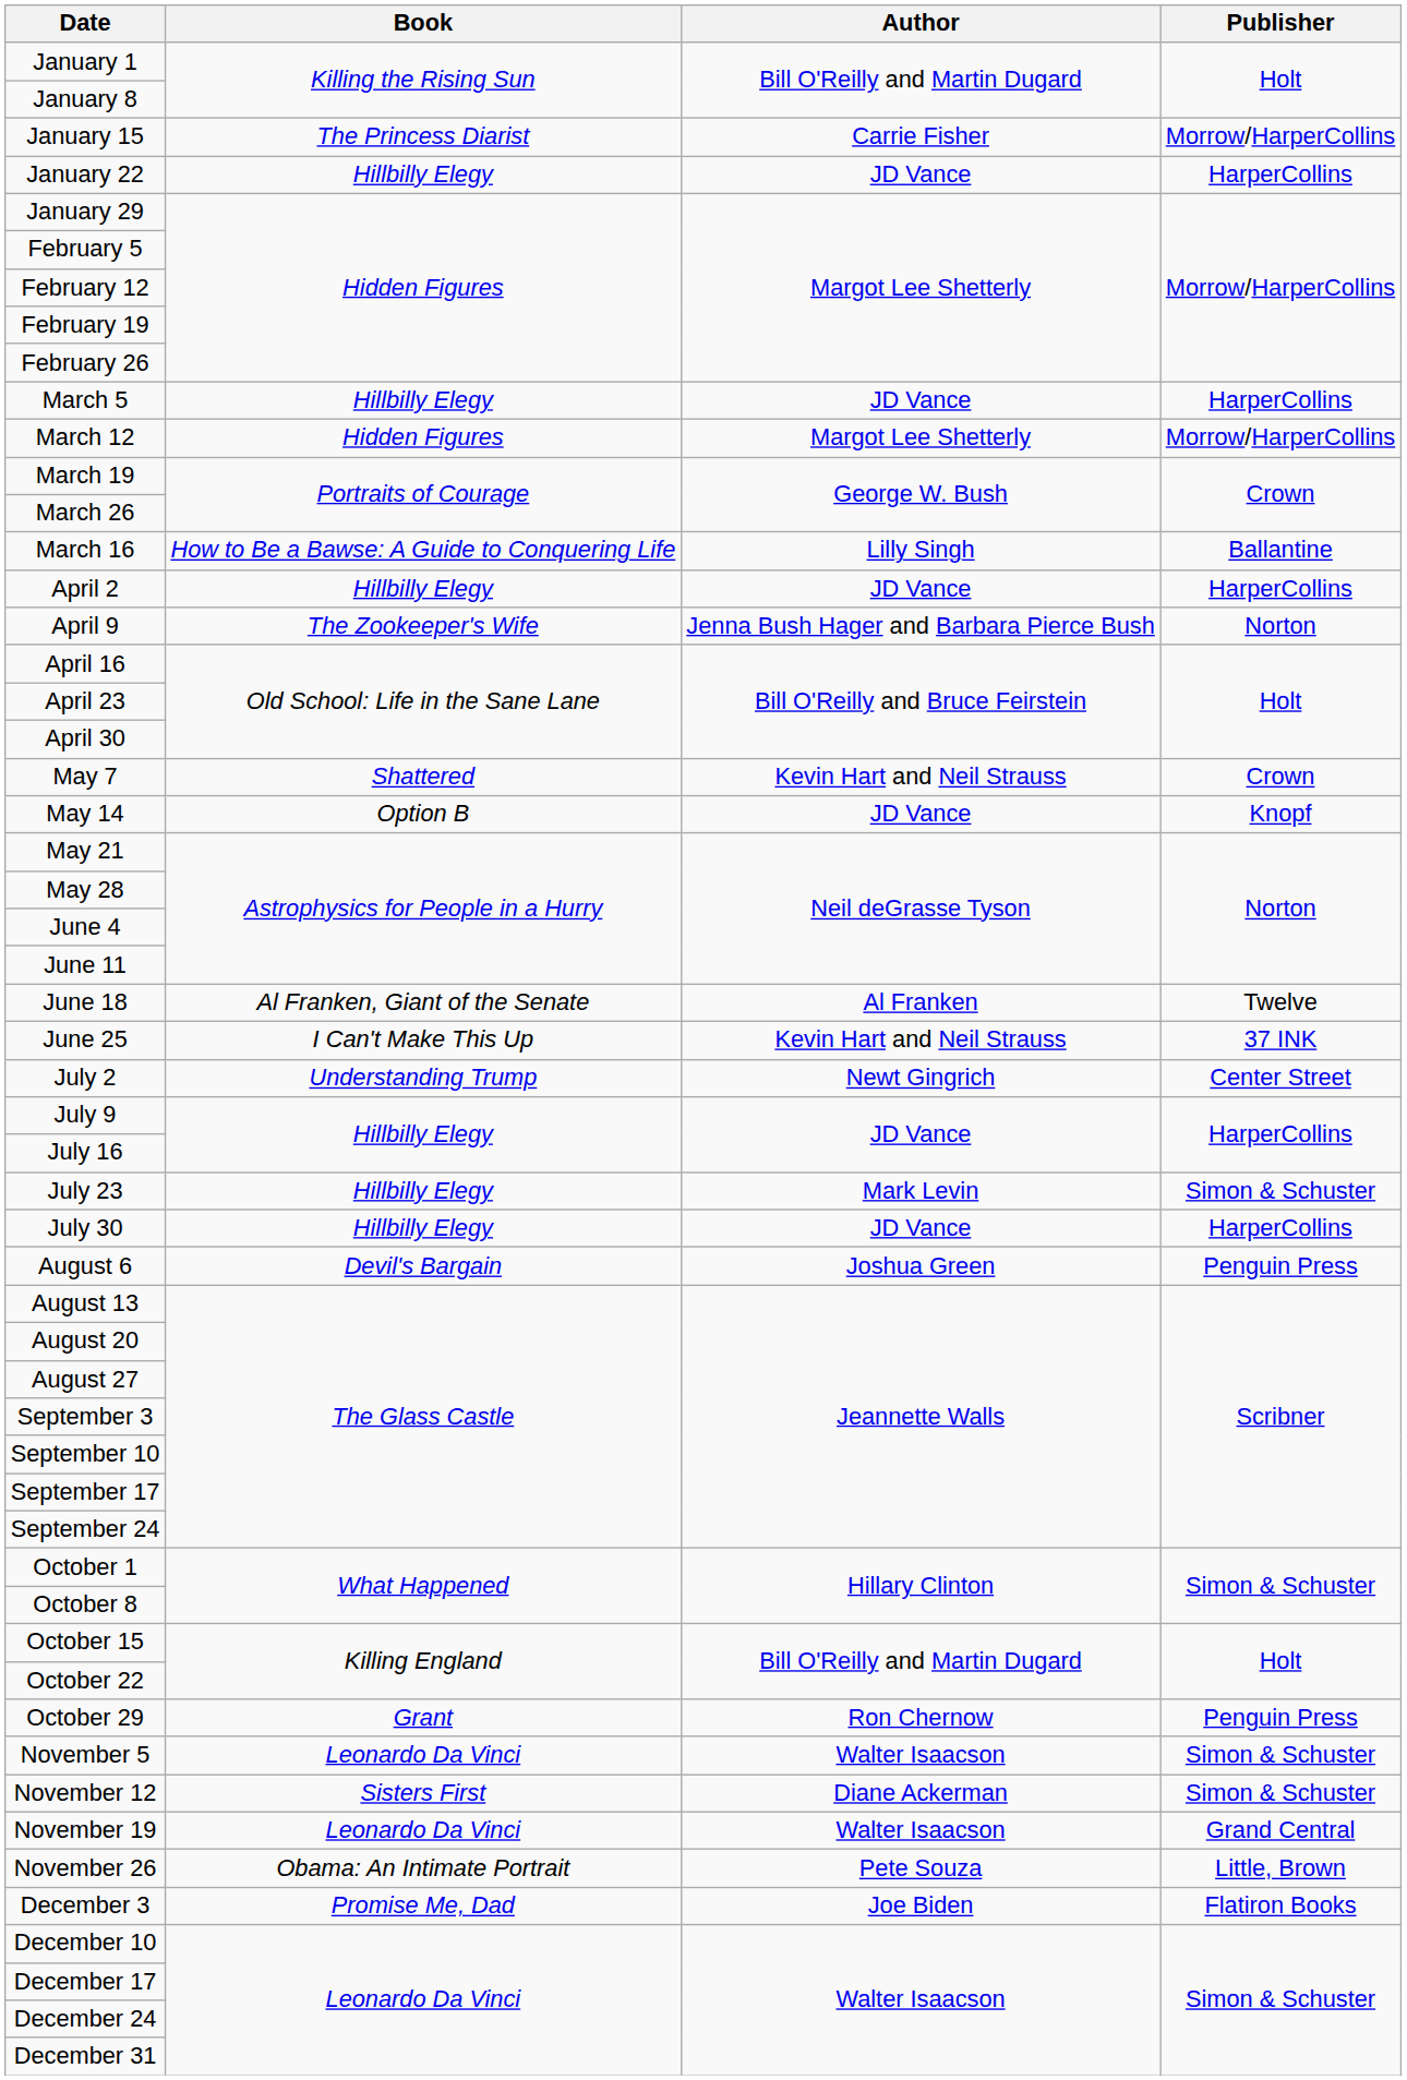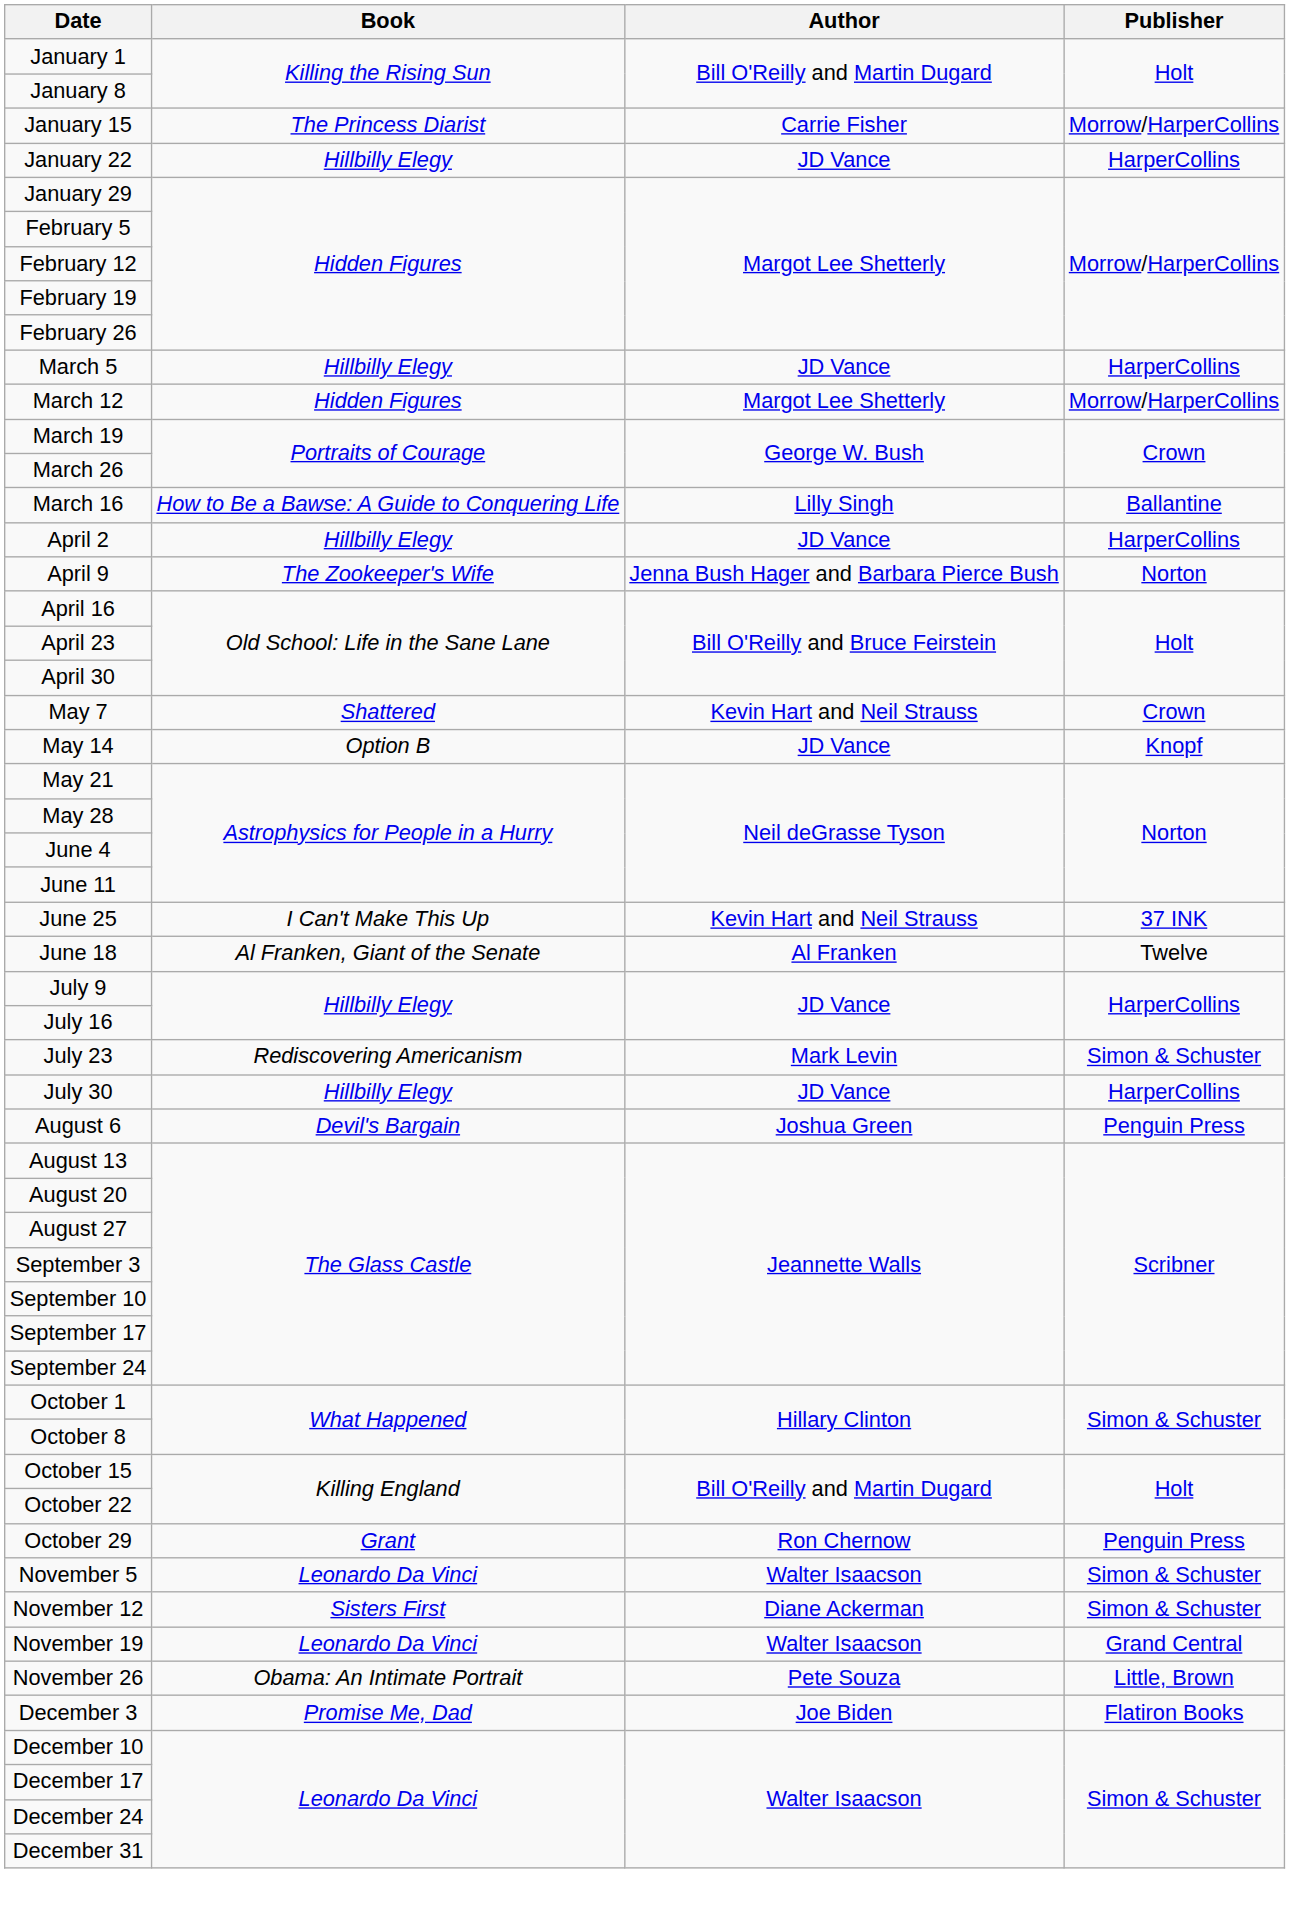 <table class="wikitable" style="text-align: center">
 <tr>
 <th>Date</th>
 <th>Book</th>
 <th>Author</th>
 <th>Publisher</th>
 </tr>
 <tr>
 <td>January 1</td>
 <td rowspan="2"><em><a href='#'>Killing the Rising Sun</a></em></td>
 <td rowspan="2"><a href='#'>Bill O'Reilly</a> and <a href='#'>Martin Dugard</a></td>
 <td rowspan="2"><a href='#'>Holt</a></td>
 </tr>
 <tr>
 <td>January 8</td>
 </tr>
 <tr>
 <td>January 15</td>
 <td><em><a href='#'>The Princess Diarist</a></em></td>
 <td><a href='#'>Carrie Fisher</a></td>
 <td><a href='#'>Morrow</a>/<a href='#'>HarperCollins</a></td>
 </tr>
 <tr>
 <td>January 22</td>
 <td><em><a href='#'>Hillbilly Elegy</a></em></td>
 <td><a href='#'>JD Vance</a></td>
 <td><a href='#'>HarperCollins</a></td>
 </tr>
 <tr>
 <td>January 29</td>
 <td rowspan="5"><em><a href='#'>Hidden Figures</a></em></td>
 <td rowspan="5"><a href='#'>Margot Lee Shetterly</a></td>
 <td rowspan="5"><a href='#'>Morrow</a>/<a href='#'>HarperCollins</a></td>
 </tr>
 <tr>
 <td>February 5</td>
 </tr>
 <tr>
 <td>February 12</td>
 </tr>
 <tr>
 <td>February 19</td>
 </tr>
 <tr>
 <td>February 26</td>
 </tr>
 <tr>
 <td>March 5</td>
 <td><em><a href='#'>Hillbilly Elegy</a></em></td>
 <td><a href='#'>JD Vance</a></td>
 <td><a href='#'>HarperCollins</a></td>
 </tr>
 <tr>
 <td>March 12</td>
 <td><em><a href='#'>Hidden Figures</a></em></td>
 <td><a href='#'>Margot Lee Shetterly</a></td>
 <td><a href='#'>Morrow</a>/<a href='#'>HarperCollins</a></td>
 </tr>
 <tr>
 <td>March 19</td>
 <td rowspan="2"><em><a href='#'>Portraits of Courage</a></em></td>
 <td rowspan="2"><a href='#'>George W. Bush</a></td>
 <td rowspan="2"><a href='#'>Crown</a></td>
 </tr>
 <tr>
 <td>March 26</td>
 </tr>
 <tr>
 <td>March 16</td>
 <td><em><a href='#'>How to Be a Bawse: A Guide to Conquering Life</a></em></td>
 <td><a href='#'>Lilly Singh</a></td>
 <td><a href='#'>Ballantine</a></td>
 </tr>
 <tr>
 <td>April 2</td>
 <td><em><a href='#'>Hillbilly Elegy</a></em></td>
 <td><a href='#'>JD Vance</a></td>
 <td><a href='#'>HarperCollins</a></td>
 </tr>
 <tr>
 <td>April 9</td>
 <td><em><a href='#'>The Zookeeper's Wife</a></em></td>
 <td><a href='#'>Jenna Bush Hager</a> and <a href='#'>Barbara Pierce Bush</a></td>
 <td><a href='#'>Norton</a></td>
 </tr>
 <tr>
 <td>April 16</td>
 <td rowspan="3"><em>Old School: Life in the Sane Lane</em></td>
 <td rowspan="3"><a href='#'>Bill O'Reilly</a> and <a href='#'>Bruce Feirstein</a></td>
 <td rowspan="3"><a href='#'>Holt</a></td>
 </tr>
 <tr>
 <td>April 23</td>
 </tr>
 <tr>
 <td>April 30</td>
 </tr>
 <tr>
 <td>May 7</td>
 <td><a href='#'><em>Shattered</em></a></td>
 <td><a href='#'>Kevin Hart</a> and <a href='#'>Neil Strauss</a></td>
 <td><a href='#'>Crown</a></td>
 </tr>
 <tr>
 <td>May 14</td>
 <td><em>Option B</em></td>
 <td><a href='#'>JD Vance</a></td>
 <td><a href='#'>Knopf</a></td>
 </tr>
 <tr>
 <td>May 21</td>
 <td rowspan="4"><em><a href='#'>Astrophysics for People in a Hurry</a></em></td>
 <td rowspan="4"><a href='#'>Neil deGrasse Tyson</a></td>
 <td rowspan="4"><a href='#'>Norton</a></td>
 </tr>
 <tr>
 <td>May 28</td>
 </tr>
 <tr>
 <td>June 4</td>
 </tr>
 <tr>
 <td>June 11</td>
 </tr>
 <tr>
-<td>June 18</td>
-<td><em>Al Franken, Giant of the Senate</em></td>
-<td><a href='#'>Al Franken</a></td>
-<td>Twelve</td>
-</tr>
-<tr>
 <td>June 25</td>
 <td><em>I Can't Make This Up</em></td>
 <td><a href='#'>Kevin Hart</a> and <a href='#'>Neil Strauss</a></td>
 <td><a href='#'>37 INK</a></td>
 </tr>
 <tr>
-<td>July 2</td>
-<td><em><a href='#'>Understanding Trump</a></em></td>
-<td><a href='#'>Newt Gingrich</a></td>
-<td><a href='#'>Center Street</a></td>
+<td>June 18</td>
+<td><em>Al Franken, Giant of the Senate</em></td>
+<td><a href='#'>Al Franken</a></td>
+<td>Twelve</td>
 </tr>
 <tr>
 <td>July 9</td>
 <td rowspan="2"><em><a href='#'>Hillbilly Elegy</a></em></td>
 <td rowspan="2"><a href='#'>JD Vance</a></td>
 <td rowspan="2"><a href='#'>HarperCollins</a></td>
 </tr>
 <tr>
 <td>July 16</td>
 </tr>
 <tr>
 <td>July 23</td>
-<td><em><a href='#'>Hillbilly Elegy</a></em></td>
+<td><em>Rediscovering Americanism</em></td>
 <td><a href='#'>Mark Levin</a></td>
 <td><a href='#'>Simon & Schuster</a></td>
 </tr>
 <tr>
 <td>July 30</td>
 <td><em><a href='#'>Hillbilly Elegy</a></em></td>
 <td><a href='#'>JD Vance</a></td>
 <td><a href='#'>HarperCollins</a></td>
 </tr>
 <tr>
 <td>August 6</td>
 <td><em><a href='#'>Devil's Bargain</a></em></td>
 <td><a href='#'>Joshua Green</a></td>
 <td><a href='#'>Penguin Press</a></td>
 </tr>
 <tr>
 <td>August 13</td>
 <td rowspan="7"><em><a href='#'>The Glass Castle</a></em></td>
 <td rowspan="7"><a href='#'>Jeannette Walls</a></td>
 <td rowspan="7"><a href='#'>Scribner</a></td>
 </tr>
 <tr>
 <td>August 20</td>
 </tr>
 <tr>
 <td>August 27</td>
 </tr>
 <tr>
 <td>September 3</td>
 </tr>
 <tr>
 <td>September 10</td>
 </tr>
 <tr>
 <td>September 17</td>
 </tr>
 <tr>
 <td>September 24</td>
 </tr>
 <tr>
 <td>October 1</td>
 <td rowspan="2"><em><a href='#'>What Happened</a></em></td>
 <td rowspan="2"><a href='#'>Hillary Clinton</a></td>
 <td rowspan="2"><a href='#'>Simon & Schuster</a></td>
 </tr>
 <tr>
 <td>October 8</td>
 </tr>
 <tr>
 <td>October 15</td>
 <td rowspan="2"><em>Killing England</em></td>
 <td rowspan="2"><a href='#'>Bill O'Reilly</a> and <a href='#'>Martin Dugard</a></td>
 <td rowspan="2"><a href='#'>Holt</a></td>
 </tr>
 <tr>
 <td>October 22</td>
 </tr>
 <tr>
 <td>October 29</td>
 <td><em><a href='#'>Grant</a></em></td>
 <td><a href='#'>Ron Chernow</a></td>
 <td><a href='#'>Penguin Press</a></td>
 </tr>
 <tr>
 <td>November 5</td>
 <td><em><a href='#'>Leonardo Da Vinci</a></em></td>
 <td><a href='#'>Walter Isaacson</a></td>
 <td><a href='#'>Simon & Schuster</a></td>
 </tr>
 <tr>
 <td>November 12</td>
 <td><em><a href='#'>Sisters First</a></em></td>
 <td><a href='#'>Diane Ackerman</a></td>
 <td><a href='#'>Simon & Schuster</a></td>
 </tr>
 <tr>
 <td>November 19</td>
 <td><em><a href='#'>Leonardo Da Vinci</a></em></td>
 <td><a href='#'>Walter Isaacson</a></td>
 <td><a href='#'>Grand Central</a></td>
 </tr>
 <tr>
 <td>November 26</td>
 <td><em>Obama: An Intimate Portrait</em></td>
 <td><a href='#'>Pete Souza</a></td>
 <td><a href='#'>Little, Brown</a></td>
 </tr>
 <tr>
 <td>December 3</td>
 <td><em><a href='#'>Promise Me, Dad</a></em></td>
 <td><a href='#'>Joe Biden</a></td>
 <td><a href='#'>Flatiron Books</a></td>
 </tr>
 <tr>
 <td>December 10</td>
 <td rowspan="4"><em><a href='#'>Leonardo Da Vinci</a></em></td>
 <td rowspan="4"><a href='#'>Walter Isaacson</a></td>
 <td rowspan="4"><a href='#'>Simon & Schuster</a></td>
 </tr>
 <tr>
 <td>December 17</td>
 </tr>
 <tr>
 <td>December 24</td>
 </tr>
 <tr>
 <td>December 31</td>
 </tr>
 </table>
